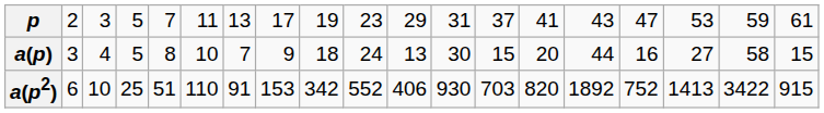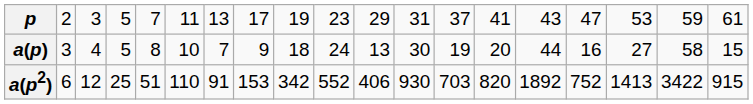 <table class="wikitable"  style="text-align:right">
 <tr>
 <th><em>p</em></th>
 <td>2</td>
 <td>3</td>
 <td>5</td>
 <td>7</td>
 <td>11</td>
 <td>13</td>
 <td>17</td>
 <td>19</td>
 <td>23</td>
 <td>29</td>
 <td>31</td>
 <td>37</td>
 <td>41</td>
 <td>43</td>
 <td>47</td>
 <td>53</td>
 <td>59</td>
 <td>61</td>
 </tr>
 <tr>
 <th><em>a</em>(<em>p</em>)</th>
 <td>3</td>
 <td>4</td>
 <td>5</td>
 <td>8</td>
 <td>10</td>
 <td>7</td>
 <td>9</td>
 <td>18</td>
 <td>24</td>
 <td>13</td>
 <td>30</td>
-<td>15</td>
+<td>19</td>
 <td>20</td>
 <td>44</td>
 <td>16</td>
 <td>27</td>
 <td>58</td>
 <td>15</td>
 </tr>
 <tr>
 <th><em>a</em>(<em>p</em><sup>2</sup>)</th>
 <td>6</td>
-<td>10</td>
+<td>12</td>
 <td>25</td>
 <td>51</td>
 <td>110</td>
 <td>91</td>
 <td>153</td>
 <td>342</td>
 <td>552</td>
 <td>406</td>
 <td>930</td>
 <td>703</td>
 <td>820</td>
 <td>1892</td>
 <td>752</td>
 <td>1413</td>
 <td>3422</td>
 <td>915</td>
 </tr>
 </table>
